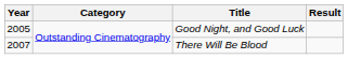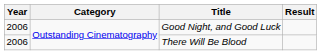 <table class="wikitable">
 <tr>
 <th>Year</th>
 <th>Category</th>
 <th>Title</th>
 <th>Result</th>
 </tr>
 <tr>
-<td>2005</td>
+<td>2006</td>
 <td rowspan=2><a href='#'>Outstanding Cinematography</a></td>
 <td><em>Good Night, and Good Luck</em></td>
 <td></td>
 </tr>
 <tr>
-<td>2007</td>
+<td>2006</td>
 <td><em>There Will Be Blood</em></td>
 <td></td>
 </tr>
 </table>
